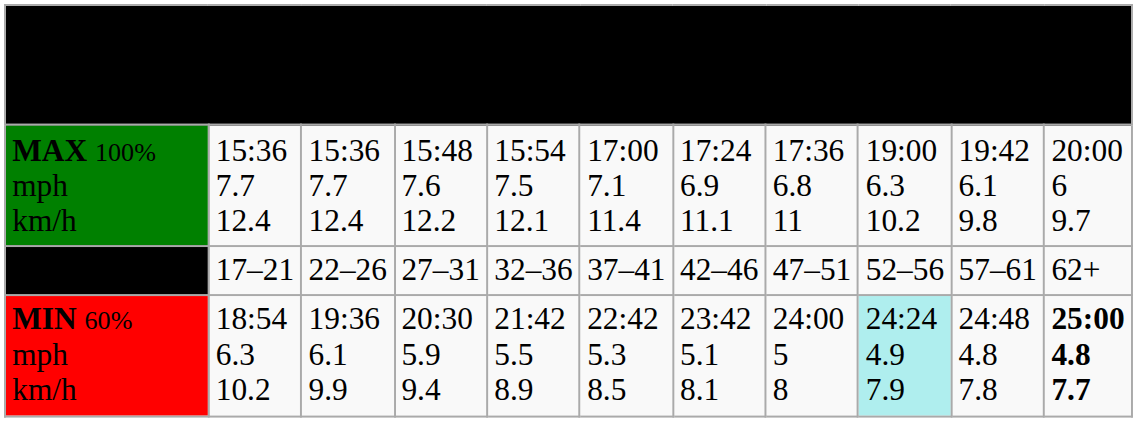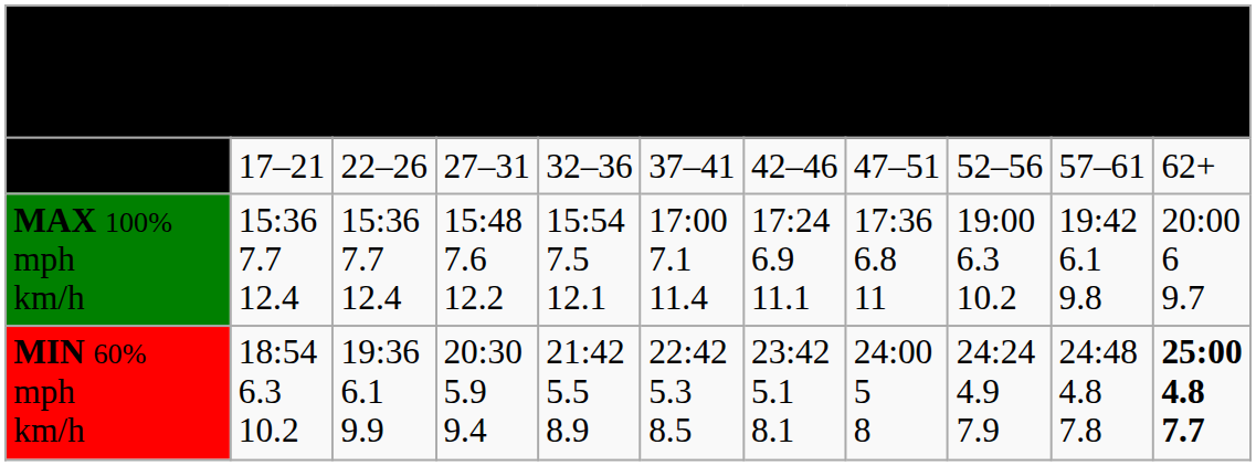 <table class="wikitable">
 <tr style="background: black" align="center">
 <td colspan="11" style="font-size:;"><span><strong>2-MILE RUN (3.2 km)</strong><br><small>FEMALE<br>(time; average speed: mph / km/h)</small></span></td>
+</tr>
+<tr>
+<td style="background: black"><span> <strong>AGE GROUP</strong></span></td>
+<td>17–21</td>
+<td>22–26</td>
+<td>27–31</td>
+<td>32–36</td>
+<td>37–41</td>
+<td>42–46</td>
+<td>47–51</td>
+<td>52–56</td>
+<td>57–61</td>
+<td>62+</td>
 </tr>
 <tr>
 <td style="background: green"><strong>MAX</strong> <small>100%</small><br>mph<br>km/h</td>
 <td>15:36<br>7.7<br>12.4</td>
 <td>15:36<br>7.7<br>12.4</td>
 <td>15:48<br>7.6<br>12.2</td>
 <td>15:54<br>7.5<br>12.1</td>
 <td>17:00<br>7.1<br>11.4</td>
 <td>17:24<br>6.9<br>11.1</td>
 <td>17:36<br>6.8<br>11</td>
 <td>19:00<br>6.3<br>10.2</td>
 <td>19:42<br>6.1<br>9.8</td>
 <td>20:00<br>6<br>9.7</td>
 </tr>
 <tr>
-<td style="background: black"><span> <strong>AGE GROUP</strong></span></td>
-<td>17–21</td>
-<td>22–26</td>
-<td>27–31</td>
-<td>32–36</td>
-<td>37–41</td>
-<td>42–46</td>
-<td>47–51</td>
-<td>52–56</td>
-<td>57–61</td>
-<td>62+</td>
-</tr>
-<tr>
 <td style="background: red"><strong>MIN</strong> <small>60%</small><br>mph<br>km/h</td>
 <td>18:54<br>6.3<br>10.2</td>
 <td>19:36<br>6.1<br>9.9</td>
 <td>20:30<br>5.9<br>9.4</td>
 <td>21:42<br>5.5<br>8.9</td>
 <td>22:42<br>5.3<br>8.5</td>
 <td>23:42<br>5.1<br>8.1</td>
 <td>24:00<br>5<br>8</td>
-<td style="background: paleturquoise;">24:24<br>4.9<br>7.9</td>
+<td>24:24<br>4.9<br>7.9</td>
 <td>24:48<br>4.8<br>7.8</td>
 <td><strong>25:00<br>4.8<br>7.7</strong></td>
 </tr>
 </table>
